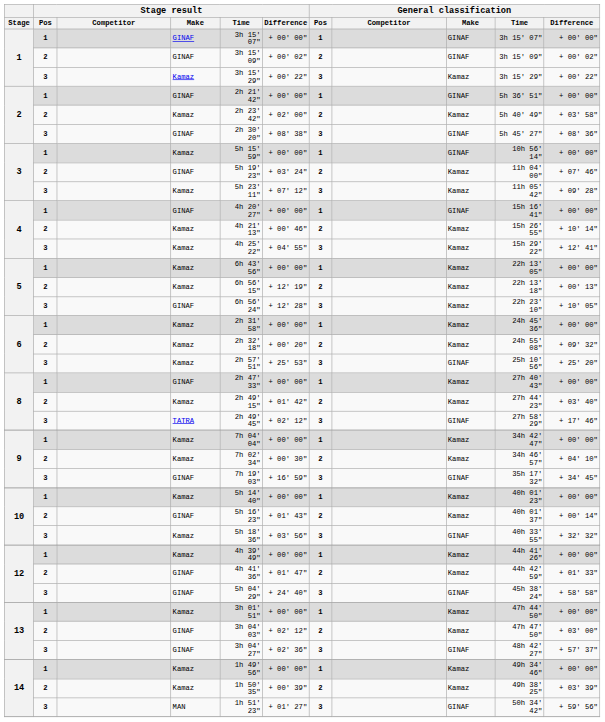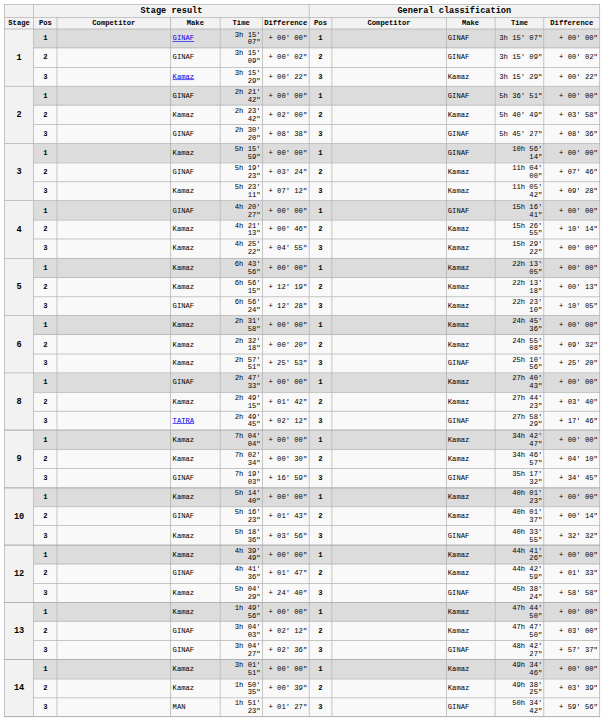 <table class="wikitable" style="font-size:85%">
 <tr>
 <th></th>
 <th colspan=5><big>Stage result </big></th>
 <th colspan=5><big>General classification</big></th>
 </tr>
 <tr>
 <th width="40px">Stage</th>
 <th width="30px">Pos</th>
 <th width="170px">Competitor</th>
 <th width="70px">Make</th>
 <th width="60px">Time</th>
 <th width="60px">Difference</th>
 <th width="30px">Pos</th>
 <th width="170px">Competitor</th>
 <th width="70px">Make</th>
 <th width="70px">Time</th>
 <th width="80px">Difference</th>
 </tr>
 <tr style="background:Gainsboro;">
 <th rowspan=3><big>1</big></th>
 <td align="center"><strong>1</strong></td>
 <td> <br> <br></td>
 <td><a href='#'>GINAF</a></td>
 <td align="right">3h 15' 07"</td>
 <td align="right">+ 00' 00"</td>
 <td align="center"><strong>1</strong></td>
 <td> <br> <br></td>
 <td>GINAF</td>
 <td align="right">3h 15' 07"</td>
 <td align="right">+ 00' 00"</td>
 </tr>
 <tr>
 <td align="center"><strong>2</strong></td>
 <td> <br> <br></td>
 <td>GINAF</td>
 <td align="right">3h 15' 09"</td>
 <td align="right">+ 00' 02"</td>
 <td align="center"><strong>2</strong></td>
 <td> <br> <br></td>
 <td>GINAF</td>
 <td align="right">3h 15' 09"</td>
 <td align="right">+ 00' 02"</td>
 </tr>
 <tr>
 <td align="center"><strong>3</strong></td>
 <td> <br> <br></td>
 <td><a href='#'>Kamaz</a></td>
 <td align="right">3h 15' 29"</td>
 <td align="right">+ 00' 22"</td>
 <td align="center"><strong>3</strong></td>
 <td> <br> <br></td>
 <td>Kamaz</td>
 <td align="right">3h 15' 29"</td>
 <td align="right">+ 00' 22"</td>
 </tr>
 <tr style="background:Gainsboro;">
 <th rowspan=3><big>2</big></th>
 <td align="center"><strong>1</strong></td>
 <td> <br> <br></td>
 <td>GINAF</td>
 <td align="right">2h 21' 42"</td>
 <td align="right">+ 00' 00"</td>
 <td align="center"><strong>1</strong></td>
 <td> <br> <br></td>
 <td>GINAF</td>
 <td align="right">5h 36' 51"</td>
 <td align="right">+ 00' 00"</td>
 </tr>
 <tr>
 <td align="center"><strong>2</strong></td>
 <td> <br> <br></td>
 <td>Kamaz</td>
 <td align="right">2h 23' 42"</td>
 <td align="right">+ 02' 00"</td>
 <td align="center"><strong>2</strong></td>
 <td> <br> <br></td>
 <td>Kamaz</td>
 <td align="right">5h 40' 49"</td>
 <td align="right">+ 03' 58"</td>
 </tr>
 <tr>
 <td align="center"><strong>3</strong></td>
 <td> <br> <br></td>
 <td>GINAF</td>
 <td align="right">2h 30' 20"</td>
 <td align="right">+ 08' 38"</td>
 <td align="center"><strong>3</strong></td>
 <td> <br> <br></td>
 <td>GINAF</td>
 <td align="right">5h 45' 27"</td>
 <td align="right">+ 08' 36"</td>
 </tr>
 <tr style="background:Gainsboro;">
 <th rowspan=3><big>3</big></th>
 <td align="center"><strong>1</strong></td>
 <td> <br> <br></td>
 <td>Kamaz</td>
 <td align="right">5h 15' 59"</td>
 <td align="right">+ 00' 00"</td>
 <td align="center"><strong>1</strong></td>
 <td> <br> <br></td>
 <td>GINAF</td>
 <td align="right">10h 56' 14"</td>
 <td align="right">+ 00' 00"</td>
 </tr>
 <tr>
 <td align="center"><strong>2</strong></td>
 <td> <br> <br></td>
 <td>GINAF</td>
 <td align="right">5h 19' 23"</td>
 <td align="right">+ 03' 24"</td>
 <td align="center"><strong>2</strong></td>
 <td> <br> <br></td>
 <td>Kamaz</td>
 <td align="right">11h 04' 00"</td>
 <td align="right">+ 07' 46"</td>
 </tr>
 <tr>
 <td align="center"><strong>3</strong></td>
 <td> <br> <br></td>
 <td>Kamaz</td>
 <td align="right">5h 23' 11"</td>
 <td align="right">+ 07' 12"</td>
 <td align="center"><strong>3</strong></td>
 <td> <br> <br></td>
 <td>Kamaz</td>
 <td align="right">11h 05' 42"</td>
 <td align="right">+ 09' 28"</td>
 </tr>
 <tr style="background:Gainsboro;">
 <th rowspan=3><big>4</big></th>
 <td align="center"><strong>1</strong></td>
 <td> <br> <br></td>
 <td>GINAF</td>
 <td align="right">4h 20' 27"</td>
 <td align="right">+ 00' 00"</td>
 <td align="center"><strong>1</strong></td>
 <td> <br> <br></td>
 <td>GINAF</td>
 <td align="right">15h 16' 41"</td>
 <td align="right">+ 00' 00"</td>
 </tr>
 <tr>
 <td align="center"><strong>2</strong></td>
 <td> <br> <br></td>
 <td>Kamaz</td>
 <td align="right">4h 21' 13"</td>
 <td align="right">+ 00' 46"</td>
 <td align="center"><strong>2</strong></td>
 <td> <br> <br></td>
 <td>Kamaz</td>
 <td align="right">15h 26' 55"</td>
 <td align="right">+ 10' 14"</td>
 </tr>
 <tr>
 <td align="center"><strong>3</strong></td>
 <td> <br> <br></td>
 <td>Kamaz</td>
 <td align="right">4h 25' 22"</td>
 <td align="right">+ 04' 55"</td>
 <td align="center"><strong>3</strong></td>
 <td> <br> <br></td>
 <td>Kamaz</td>
 <td align="right">15h 29' 22"</td>
-<td align="right">+ 12' 41"</td>
+<td align="right">+ 00' 00"</td>
 </tr>
 <tr style="background:Gainsboro;">
 <th rowspan=3><big>5</big></th>
 <td align="center"><strong>1</strong></td>
 <td> <br> <br></td>
 <td>Kamaz</td>
 <td align="right">6h 43' 56"</td>
 <td align="right">+ 00' 00"</td>
 <td align="center"><strong>1</strong></td>
 <td> <br> <br></td>
 <td>Kamaz</td>
 <td align="right">22h 13' 05"</td>
 <td align="right">+ 00' 00"</td>
 </tr>
 <tr>
 <td align="center"><strong>2</strong></td>
 <td> <br> <br></td>
 <td>Kamaz</td>
 <td align="right">6h 56' 15"</td>
 <td align="right">+ 12' 19"</td>
 <td align="center"><strong>2</strong></td>
 <td> <br> <br></td>
 <td>Kamaz</td>
 <td align="right">22h 13' 18"</td>
 <td align="right">+ 00' 13"</td>
 </tr>
 <tr>
 <td align="center"><strong>3</strong></td>
 <td> <br> <br></td>
 <td>GINAF</td>
 <td align="right">6h 56' 24"</td>
 <td align="right">+ 12' 28"</td>
 <td align="center"><strong>3</strong></td>
 <td> <br> <br></td>
 <td>Kamaz</td>
 <td align="right">22h 23' 10"</td>
 <td align="right">+ 10' 05"</td>
 </tr>
 <tr style="background:Gainsboro;">
 <th rowspan=3><big>6</big></th>
 <td align="center"><strong>1</strong></td>
 <td> <br> <br></td>
 <td>Kamaz</td>
 <td align="right">2h 31' 58"</td>
 <td align="right">+ 00' 00"</td>
 <td align="center"><strong>1</strong></td>
 <td> <br> <br></td>
 <td>Kamaz</td>
 <td align="right">24h 45' 36"</td>
 <td align="right">+ 00' 00"</td>
 </tr>
 <tr>
 <td align="center"><strong>2</strong></td>
 <td> <br> <br></td>
 <td>Kamaz</td>
 <td align="right">2h 32' 18"</td>
 <td align="right">+ 00' 20"</td>
 <td align="center"><strong>2</strong></td>
 <td> <br> <br></td>
 <td>Kamaz</td>
 <td align="right">24h 55' 08"</td>
 <td align="right">+ 09' 32"</td>
 </tr>
 <tr>
 <td align="center"><strong>3</strong></td>
 <td> <br> <br></td>
 <td>Kamaz</td>
 <td align="right">2h 57' 51"</td>
 <td align="right">+ 25' 53"</td>
 <td align="center"><strong>3</strong></td>
 <td> <br> <br></td>
 <td>GINAF</td>
 <td align="right">25h 10' 56"</td>
 <td align="right">+ 25' 20"</td>
 </tr>
 <tr style="background:Gainsboro;">
 <th rowspan=3><big>8</big></th>
 <td align="center"><strong>1</strong></td>
 <td> <br> <br></td>
 <td>GINAF</td>
 <td align="right">2h 47' 33"</td>
 <td align="right">+ 00' 00"</td>
 <td align="center"><strong>1</strong></td>
 <td> <br> <br></td>
 <td>Kamaz</td>
 <td align="right">27h 40' 43"</td>
 <td align="right">+ 00' 00"</td>
 </tr>
 <tr>
 <td align="center"><strong>2</strong></td>
 <td> <br> <br></td>
 <td>Kamaz</td>
 <td align="right">2h 49' 15"</td>
 <td align="right">+ 01' 42"</td>
 <td align="center"><strong>2</strong></td>
 <td> <br> <br></td>
 <td>Kamaz</td>
 <td align="right">27h 44' 23"</td>
 <td align="right">+ 03' 40"</td>
 </tr>
 <tr>
 <td align="center"><strong>3</strong></td>
 <td> <br> <br></td>
 <td><a href='#'>TATRA</a></td>
 <td align="right">2h 49' 45"</td>
 <td align="right">+ 02' 12"</td>
 <td align="center"><strong>3</strong></td>
 <td> <br> <br></td>
 <td>GINAF</td>
 <td align="right">27h 58' 29"</td>
 <td align="right">+ 17' 46"</td>
 </tr>
 <tr>
 </tr>
 <tr style="background:Gainsboro;">
 <th rowspan=3><big>9</big></th>
 <td align="center"><strong>1</strong></td>
 <td> <br> <br></td>
 <td>Kamaz</td>
 <td align="right">7h 04' 04"</td>
 <td align="right">+ 00' 00"</td>
 <td align="center"><strong>1</strong></td>
 <td> <br> <br></td>
 <td>Kamaz</td>
 <td align="right">34h 42' 47"</td>
 <td align="right">+ 00' 00"</td>
 </tr>
 <tr>
 <td align="center"><strong>2</strong></td>
 <td> <br> <br></td>
 <td>Kamaz</td>
 <td align="right">7h 02' 34"</td>
 <td align="right">+ 00' 30"</td>
 <td align="center"><strong>2</strong></td>
 <td> <br> <br></td>
 <td>Kamaz</td>
 <td align="right">34h 46' 57"</td>
 <td align="right">+ 04' 10"</td>
 </tr>
 <tr>
 <td align="center"><strong>3</strong></td>
 <td> <br> <br></td>
 <td>GINAF</td>
 <td align="right">7h 19' 03"</td>
 <td align="right">+ 16' 59"</td>
 <td align="center"><strong>3</strong></td>
 <td> <br> <br></td>
 <td>GINAF</td>
 <td align="right">35h 17' 32"</td>
 <td align="right">+ 34' 45"</td>
 </tr>
 <tr>
 </tr>
 <tr style="background:Gainsboro;">
 <th rowspan=3><big>10</big></th>
 <td align="center"><strong>1</strong></td>
 <td> <br> <br></td>
 <td>Kamaz</td>
 <td align="right">5h 14' 40"</td>
 <td align="right">+ 00' 00"</td>
 <td align="center"><strong>1</strong></td>
 <td> <br> <br></td>
 <td>Kamaz</td>
 <td align="right">40h 01' 23"</td>
 <td align="right">+ 00' 00"</td>
 </tr>
 <tr>
 <td align="center"><strong>2</strong></td>
 <td> <br> <br></td>
 <td>GINAF</td>
 <td align="right">5h 16' 23"</td>
 <td align="right">+ 01' 43"</td>
 <td align="center"><strong>2</strong></td>
 <td> <br> <br></td>
 <td>Kamaz</td>
 <td align="right">40h 01' 37"</td>
 <td align="right">+ 00' 14"</td>
 </tr>
 <tr>
 <td align="center"><strong>3</strong></td>
 <td> <br> <br></td>
 <td>Kamaz</td>
 <td align="right">5h 18' 36"</td>
 <td align="right">+ 03' 56"</td>
 <td align="center"><strong>3</strong></td>
 <td> <br> <br></td>
 <td>GINAF</td>
 <td align="right">40h 33' 55"</td>
 <td align="right">+ 32' 32"</td>
 </tr>
 <tr>
 </tr>
 <tr style="background:Gainsboro;">
 <th rowspan=3><big>12</big></th>
 <td align="center"><strong>1</strong></td>
 <td> <br> <br></td>
 <td>Kamaz</td>
 <td align="right">4h 39' 49"</td>
 <td align="right">+ 00' 00"</td>
 <td align="center"><strong>1</strong></td>
 <td> <br> <br></td>
 <td>Kamaz</td>
 <td align="right">44h 41' 26"</td>
 <td align="right">+ 00' 00"</td>
 </tr>
 <tr>
 <td align="center"><strong>2</strong></td>
 <td> <br> <br></td>
 <td>GINAF</td>
 <td align="right">4h 41' 36"</td>
 <td align="right">+ 01' 47"</td>
 <td align="center"><strong>2</strong></td>
 <td> <br> <br></td>
 <td>Kamaz</td>
 <td align="right">44h 42' 59"</td>
 <td align="right">+ 01' 33"</td>
 </tr>
 <tr>
 <td align="center"><strong>3</strong></td>
 <td> <br> <br></td>
-<td>GINAF</td>
+<td>Kamaz</td>
 <td align="right">5h 04' 29"</td>
 <td align="right">+ 24' 40"</td>
 <td align="center"><strong>3</strong></td>
 <td> <br> <br></td>
 <td>GINAF</td>
 <td align="right">45h 38' 24"</td>
 <td align="right">+ 58' 58"</td>
 </tr>
 <tr>
 </tr>
 <tr style="background:Gainsboro;">
 <th rowspan=3><big>13</big></th>
 <td align="center"><strong>1</strong></td>
 <td> <br> <br></td>
 <td>Kamaz</td>
-<td align="right">3h 01' 51"</td>
+<td align="right">1h 49' 56"</td>
 <td align="right">+ 00' 00"</td>
 <td align="center"><strong>1</strong></td>
 <td> <br> <br></td>
 <td>Kamaz</td>
 <td align="right">47h 44' 50"</td>
 <td align="right">+ 00' 00"</td>
 </tr>
 <tr>
 <td align="center"><strong>2</strong></td>
 <td> <br> <br></td>
 <td>GINAF</td>
 <td align="right">3h 04' 03"</td>
 <td align="right">+ 02' 12"</td>
 <td align="center"><strong>2</strong></td>
 <td> <br> <br></td>
 <td>Kamaz</td>
 <td align="right">47h 47' 50"</td>
 <td align="right">+ 03' 00"</td>
 </tr>
 <tr>
 <td align="center"><strong>3</strong></td>
 <td> <br> <br></td>
 <td>GINAF</td>
 <td align="right">3h 04' 27"</td>
 <td align="right">+ 02' 36"</td>
 <td align="center"><strong>3</strong></td>
 <td> <br> <br></td>
 <td>GINAF</td>
 <td align="right">48h 42' 27"</td>
 <td align="right">+ 57' 37"</td>
 </tr>
 <tr>
 </tr>
 <tr style="background:Gainsboro;">
 <th rowspan=3><big>14</big></th>
 <td align="center"><strong>1</strong></td>
 <td> <br> <br></td>
 <td>Kamaz</td>
-<td align="right">1h 49' 56"</td>
+<td align="right">3h 01' 51"</td>
 <td align="right">+ 00' 00"</td>
 <td align="center"><strong>1</strong></td>
 <td> <br> <br></td>
 <td>Kamaz</td>
 <td align="right">49h 34' 46"</td>
 <td align="right">+ 00' 00"</td>
 </tr>
 <tr>
 <td align="center"><strong>2</strong></td>
 <td> <br> <br></td>
 <td>Kamaz</td>
 <td align="right">1h 50' 35"</td>
 <td align="right">+ 00' 39"</td>
 <td align="center"><strong>2</strong></td>
 <td> <br> <br></td>
 <td>Kamaz</td>
 <td align="right">49h 38' 25"</td>
 <td align="right">+ 03' 39"</td>
 </tr>
 <tr>
 <td align="center"><strong>3</strong></td>
 <td> <br> <br></td>
 <td>MAN</td>
 <td align="right">1h 51' 23"</td>
 <td align="right">+ 01' 27"</td>
 <td align="center"><strong>3</strong></td>
 <td> <br> <br></td>
 <td>GINAF</td>
 <td align="right">50h 34' 42"</td>
 <td align="right">+ 59' 56"</td>
 </tr>
 <tr>
 </tr>
 </table>
